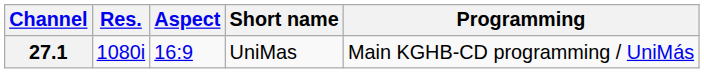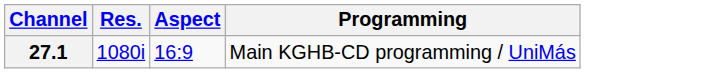 <table class="wikitable">
 <tr>
 <th><a href='#'>Channel</a></th>
 <th><a href='#'>Res.</a></th>
 <th><a href='#'>Aspect</a></th>
-<th>Short name</th>
 <th>Programming</th>
 </tr>
 <tr>
 <th scope = "row">27.1</th>
 <td><a href='#'>1080i</a></td>
 <td><a href='#'>16:9</a></td>
-<td>UniMas</td>
 <td>Main KGHB-CD programming / <a href='#'>UniMás</a></td>
 </tr>
 </table>
